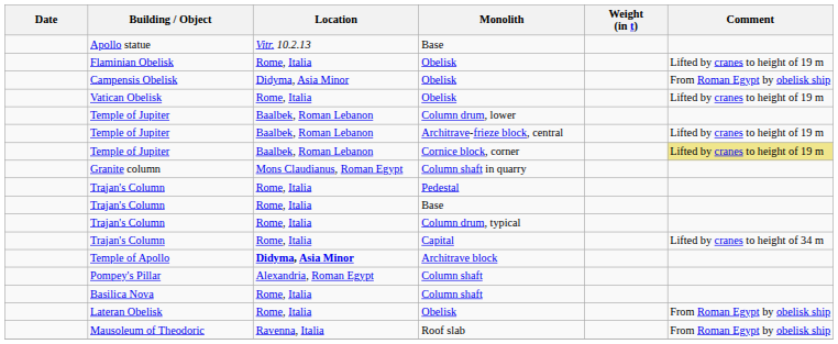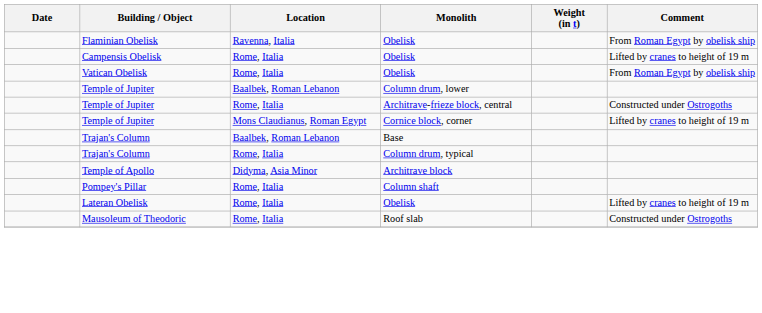 <table class="wikitable sortable">
 <tr>
 <th width="10%">Date </th>
 <th width="20%">Building / Object</th>
 <th width="20%">Location</th>
 <th width="20%">Monolith</th>
 <th width="10%">Weight <br>(in <a href='#'>t</a>)</th>
 <th width="20%">Comment</th>
 </tr>
 <tr>
 <td></td>
-<td><a href='#'>Apollo</a> statue</td>
-<td><em><a href='#'>Vitr.</a> 10.2.13</em></td>
-<td>Base</td>
+<td><a href='#'>Flaminian Obelisk</a></td>
+<td><a href='#'>Ravenna</a>, <a href='#'>Italia</a></td>
+<td><a href='#'>Obelisk</a></td>
 <td></td>
-<td></td>
+<td>From <a href='#'>Roman Egypt</a> by <a href='#'>obelisk ship</a></td>
 </tr>
 <tr>
 <td></td>
-<td><a href='#'>Flaminian Obelisk</a></td>
+<td><a href='#'>Campensis Obelisk</a></td>
 <td><a href='#'>Rome</a>, <a href='#'>Italia</a></td>
 <td><a href='#'>Obelisk</a></td>
 <td></td>
 <td>Lifted by <a href='#'>cranes</a> to height of 19 m</td>
 </tr>
 <tr>
 <td></td>
-<td><a href='#'>Campensis Obelisk</a></td>
-<td><a href='#'>Didyma</a>, <a href='#'>Asia Minor</a></td>
-<td><a href='#'>Obelisk</a></td>
-<td></td>
-<td>From <a href='#'>Roman Egypt</a> by <a href='#'>obelisk ship</a></td>
-</tr>
-<tr>
-<td></td>
 <td><a href='#'>Vatican Obelisk</a></td>
 <td><a href='#'>Rome</a>, <a href='#'>Italia</a></td>
 <td><a href='#'>Obelisk</a></td>
 <td></td>
-<td>Lifted by <a href='#'>cranes</a> to height of 19 m</td>
+<td>From <a href='#'>Roman Egypt</a> by <a href='#'>obelisk ship</a></td>
 </tr>
 <tr>
 <td></td>
 <td><a href='#'>Temple of Jupiter</a></td>
 <td><a href='#'>Baalbek</a>, <a href='#'>Roman Lebanon</a></td>
 <td><a href='#'>Column drum</a>, lower</td>
 <td></td>
 <td></td>
 </tr>
 <tr>
 <td></td>
 <td><a href='#'>Temple of Jupiter</a></td>
-<td><a href='#'>Baalbek</a>, <a href='#'>Roman Lebanon</a></td>
+<td><a href='#'>Rome</a>, <a href='#'>Italia</a></td>
 <td><a href='#'>Architrave</a>-<a href='#'>frieze block</a>, central</td>
+<td></td>
+<td>Constructed under <a href='#'>Ostrogoths</a></td>
+</tr>
+<tr>
+<td></td>
+<td><a href='#'>Temple of Jupiter</a></td>
+<td><a href='#'>Mons Claudianus</a>, <a href='#'>Roman Egypt</a></td>
+<td><a href='#'>Cornice block</a>, corner</td>
 <td></td>
 <td>Lifted by <a href='#'>cranes</a> to height of 19 m</td>
 </tr>
 <tr>
 <td></td>
-<td><a href='#'>Temple of Jupiter</a></td>
+<td><a href='#'>Trajan's Column</a></td>
 <td><a href='#'>Baalbek</a>, <a href='#'>Roman Lebanon</a></td>
-<td><a href='#'>Cornice block</a>, corner</td>
-<td></td>
-<td style="background: khaki;">Lifted by <a href='#'>cranes</a> to height of 19 m</td>
-</tr>
-<tr>
-<td></td>
-<td><a href='#'>Granite</a> column</td>
-<td><a href='#'>Mons Claudianus</a>, <a href='#'>Roman Egypt</a></td>
-<td><a href='#'>Column shaft</a> in quarry</td>
-<td></td>
-<td></td>
-</tr>
-<tr>
-<td></td>
-<td><a href='#'>Trajan's Column</a></td>
-<td><a href='#'>Rome</a>, <a href='#'>Italia</a></td>
-<td><a href='#'>Pedestal</a></td>
-<td></td>
-<td></td>
-</tr>
-<tr>
-<td></td>
-<td><a href='#'>Trajan's Column</a></td>
-<td><a href='#'>Rome</a>, <a href='#'>Italia</a></td>
 <td>Base</td>
 <td></td>
 <td></td>
 </tr>
 <tr>
 <td></td>
 <td><a href='#'>Trajan's Column</a></td>
 <td><a href='#'>Rome</a>, <a href='#'>Italia</a></td>
 <td><a href='#'>Column drum</a>, typical</td>
 <td></td>
 <td></td>
 </tr>
 <tr>
 <td></td>
-<td><a href='#'>Trajan's Column</a></td>
-<td><a href='#'>Rome</a>, <a href='#'>Italia</a></td>
-<td><a href='#'>Capital</a></td>
-<td></td>
-<td>Lifted by <a href='#'>cranes</a> to height of 34 m</td>
-</tr>
-<tr>
-<td></td>
 <td><a href='#'>Temple of Apollo</a></td>
-<td><strong><a href='#'>Didyma</a>, <a href='#'>Asia Minor</a></strong></td>
+<td><a href='#'>Didyma</a>, <a href='#'>Asia Minor</a></td>
 <td><a href='#'>Architrave block</a></td>
 <td></td>
 <td></td>
 </tr>
 <tr>
 <td></td>
 <td><a href='#'>Pompey's Pillar</a></td>
-<td><a href='#'>Alexandria</a>, <a href='#'>Roman Egypt</a></td>
-<td><a href='#'>Column shaft</a></td>
-<td></td>
-<td></td>
-</tr>
-<tr>
-<td></td>
-<td><a href='#'>Basilica Nova</a></td>
 <td><a href='#'>Rome</a>, <a href='#'>Italia</a></td>
 <td><a href='#'>Column shaft</a></td>
 <td></td>
 <td></td>
 </tr>
 <tr>
 <td></td>
 <td><a href='#'>Lateran Obelisk</a></td>
 <td><a href='#'>Rome</a>, <a href='#'>Italia</a></td>
 <td><a href='#'>Obelisk</a></td>
 <td></td>
-<td>From <a href='#'>Roman Egypt</a> by <a href='#'>obelisk ship</a></td>
+<td>Lifted by <a href='#'>cranes</a> to height of 19 m</td>
 </tr>
 <tr>
 <td></td>
 <td><a href='#'>Mausoleum of Theodoric</a></td>
-<td><a href='#'>Ravenna</a>, <a href='#'>Italia</a></td>
+<td><a href='#'>Rome</a>, <a href='#'>Italia</a></td>
 <td>Roof slab</td>
 <td></td>
-<td>From <a href='#'>Roman Egypt</a> by <a href='#'>obelisk ship</a></td>
+<td>Constructed under <a href='#'>Ostrogoths</a></td>
 </tr>
 <tr>
 </tr>
 </table>
